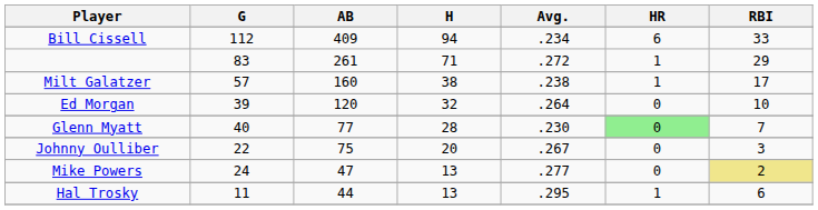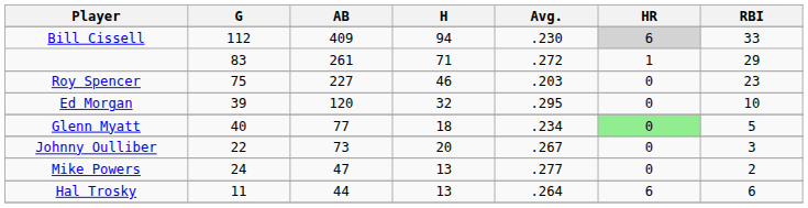 <table class="wikitable sortable">
 <tr>
 <th bgcolor="#DDDDFF" width="16%">Player</th>
 <th bgcolor="#DDDDFF" width="9%">G</th>
 <th bgcolor="#DDDDFF" width="9%">AB</th>
 <th bgcolor="#DDDDFF" width="9%">H</th>
 <th bgcolor="#DDDDFF" width="9%">Avg.</th>
 <th bgcolor="#DDDDFF" width="9%">HR</th>
 <th bgcolor="#DDDDFF" width="9%">RBI</th>
 </tr>
 <tr>
 </tr>
 <tr align="center">
 <td><a href='#'>Bill Cissell</a></td>
 <td>112</td>
 <td>409</td>
 <td>94</td>
-<td>.234</td>
-<td>6</td>
+<td>.230</td>
+<td style="background: lightgrey;">6</td>
 <td>33</td>
 </tr>
 <tr align="center">
 <td></td>
 <td>83</td>
 <td>261</td>
 <td>71</td>
 <td>.272</td>
 <td>1</td>
 <td>29</td>
 </tr>
 <tr>
 </tr>
+<tr align="center">
+<td><a href='#'>Roy Spencer</a></td>
+<td>75</td>
+<td>227</td>
+<td>46</td>
+<td>.203</td>
+<td>0</td>
+<td>23</td>
+</tr>
 <tr>
-</tr>
-<tr align="center">
-<td><a href='#'>Milt Galatzer</a></td>
-<td>57</td>
-<td>160</td>
-<td>38</td>
-<td>.238</td>
-<td>1</td>
-<td>17</td>
 </tr>
 <tr>
 </tr>
 <tr align="center">
 <td><a href='#'>Ed Morgan</a></td>
 <td>39</td>
 <td>120</td>
 <td>32</td>
-<td>.264</td>
+<td>.295</td>
 <td>0</td>
 <td>10</td>
 </tr>
 <tr>
 </tr>
 <tr align="center">
 <td><a href='#'>Glenn Myatt</a></td>
 <td>40</td>
 <td>77</td>
-<td>28</td>
-<td>.230</td>
+<td>18</td>
+<td>.234</td>
 <td style="background: lightgreen;">0</td>
-<td>7</td>
+<td>5</td>
 </tr>
 <tr>
 </tr>
 <tr align="center">
 <td><a href='#'>Johnny Oulliber</a></td>
 <td>22</td>
-<td>75</td>
+<td>73</td>
 <td>20</td>
 <td>.267</td>
 <td>0</td>
 <td>3</td>
 </tr>
 <tr>
 </tr>
 <tr align="center">
 <td><a href='#'>Mike Powers</a></td>
 <td>24</td>
 <td>47</td>
 <td>13</td>
 <td>.277</td>
 <td>0</td>
-<td style="background: khaki;">2</td>
+<td>2</td>
 </tr>
 <tr>
 </tr>
 <tr align="center">
 <td><a href='#'>Hal Trosky</a></td>
 <td>11</td>
 <td>44</td>
 <td>13</td>
-<td>.295</td>
-<td>1</td>
+<td>.264</td>
+<td>6</td>
 <td>6</td>
 </tr>
 <tr align="center">
 </tr>
 </table>
